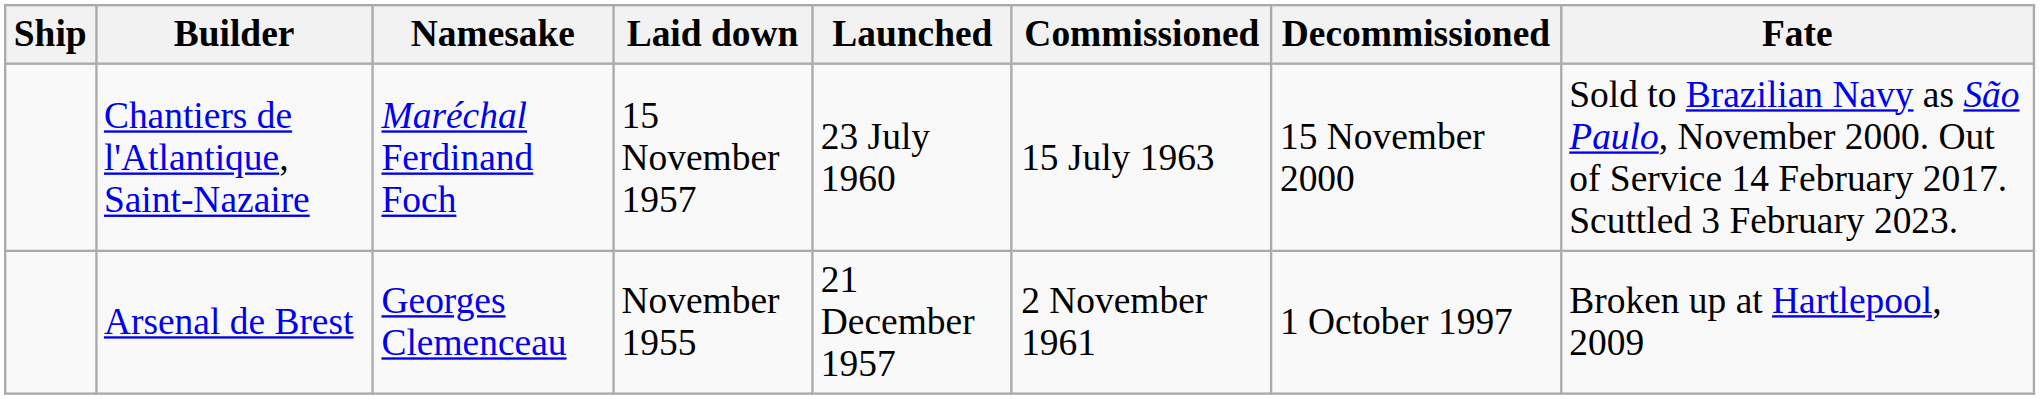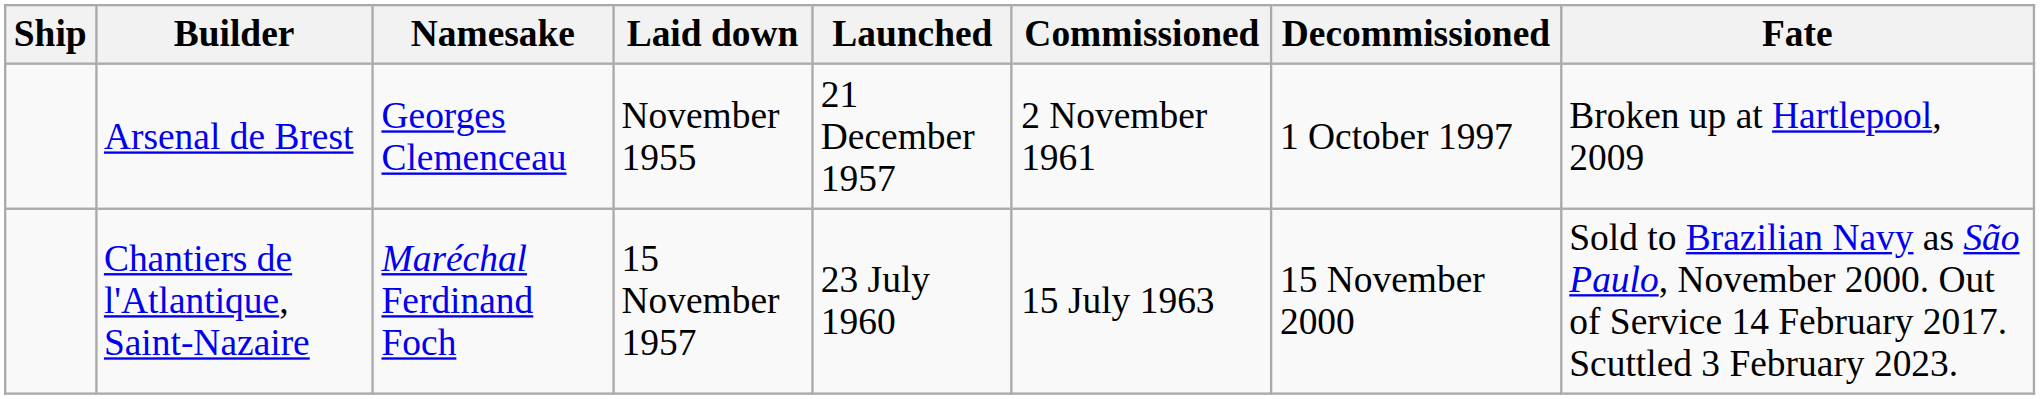 <table class="wikitable">
 <tr>
 <th align = center>Ship</th>
 <th align = center>Builder</th>
 <th align = center>Namesake</th>
 <th align = center>Laid down</th>
 <th align = center>Launched</th>
 <th align = center>Commissioned</th>
 <th align = center>Decommissioned</th>
 <th align = center>Fate</th>
 </tr>
 <tr>
 <td></td>
+<td><a href='#'>Arsenal de Brest</a></td>
+<td><a href='#'>Georges Clemenceau</a></td>
+<td>November 1955</td>
+<td>21 December 1957</td>
+<td>2 November 1961</td>
+<td>1 October 1997</td>
+<td>Broken up at <a href='#'>Hartlepool</a>, 2009</td>
+</tr>
+<tr>
+<td></td>
 <td><a href='#'>Chantiers de l'Atlantique</a>, <a href='#'>Saint-Nazaire</a></td>
 <td><em><a href='#'>Maréchal</a></em> <a href='#'>Ferdinand Foch</a></td>
 <td>15 November 1957</td>
 <td>23 July 1960</td>
 <td>15 July 1963</td>
 <td>15 November 2000</td>
 <td>Sold to <a href='#'>Brazilian Navy</a> as <a href='#'><em>São Paulo</em></a>, November 2000. Out of Service 14 February 2017. Scuttled 3 February 2023.</td>
 </tr>
-<tr>
-<td></td>
-<td><a href='#'>Arsenal de Brest</a></td>
-<td><a href='#'>Georges Clemenceau</a></td>
-<td>November 1955</td>
-<td>21 December 1957</td>
-<td>2 November 1961</td>
-<td>1 October 1997</td>
-<td>Broken up at <a href='#'>Hartlepool</a>, 2009</td>
-</tr>
 </table>
